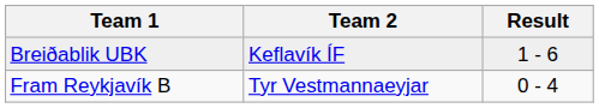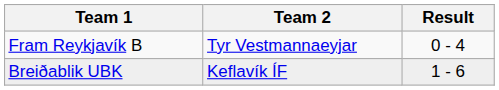 <table class="wikitable">
 <tr>
 <th width="180">Team 1</th>
 <th width="180">Team 2</th>
 <th width="80">Result</th>
 </tr>
+<tr>
+<td><a href='#'>Fram Reykjavík</a> B</td>
+<td><a href='#'>Tyr Vestmannaeyjar</a></td>
+<td align="center">0 - 4</td>
+</tr>
 <tr style="background:#EFEFEF">
 <td><a href='#'>Breiðablik UBK</a></td>
 <td><a href='#'>Keflavík ÍF</a></td>
 <td align="center">1 - 6</td>
 </tr>
-<tr>
-<td><a href='#'>Fram Reykjavík</a> B</td>
-<td><a href='#'>Tyr Vestmannaeyjar</a></td>
-<td align="center">0 - 4</td>
-</tr>
 </table>
